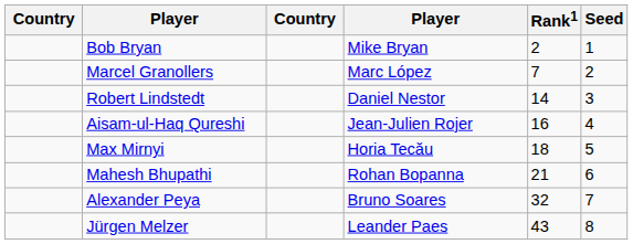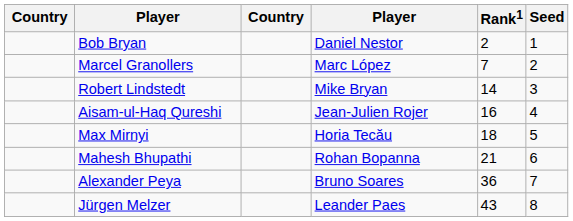 <table class="sortable wikitable">
 <tr>
 <th width="70">Country</th>
 <th width="175">Player</th>
 <th width="70">Country</th>
 <th width="175">Player</th>
 <th>Rank<sup>1</sup></th>
 <th>Seed</th>
 </tr>
 <tr>
 <td></td>
 <td><a href='#'>Bob Bryan</a></td>
 <td></td>
-<td><a href='#'>Mike Bryan</a></td>
+<td><a href='#'>Daniel Nestor</a></td>
 <td>2</td>
 <td>1</td>
 </tr>
 <tr>
 <td></td>
 <td><a href='#'>Marcel Granollers</a></td>
 <td></td>
 <td><a href='#'>Marc López</a></td>
 <td>7</td>
 <td>2</td>
 </tr>
 <tr>
 <td></td>
 <td><a href='#'>Robert Lindstedt</a></td>
 <td></td>
-<td><a href='#'>Daniel Nestor</a></td>
+<td><a href='#'>Mike Bryan</a></td>
 <td>14</td>
 <td>3</td>
 </tr>
 <tr>
 <td></td>
 <td><a href='#'>Aisam-ul-Haq Qureshi</a></td>
 <td></td>
 <td><a href='#'>Jean-Julien Rojer</a></td>
 <td>16</td>
 <td>4</td>
 </tr>
 <tr>
 <td></td>
 <td><a href='#'>Max Mirnyi</a></td>
 <td></td>
 <td><a href='#'>Horia Tecău</a></td>
 <td>18</td>
 <td>5</td>
 </tr>
 <tr>
 <td></td>
 <td><a href='#'>Mahesh Bhupathi</a></td>
 <td></td>
 <td><a href='#'>Rohan Bopanna</a></td>
 <td>21</td>
 <td>6</td>
 </tr>
 <tr>
 <td></td>
 <td><a href='#'>Alexander Peya</a></td>
 <td></td>
 <td><a href='#'>Bruno Soares</a></td>
-<td>32</td>
+<td>36</td>
 <td>7</td>
 </tr>
 <tr>
 <td></td>
 <td><a href='#'>Jürgen Melzer</a></td>
 <td></td>
 <td><a href='#'>Leander Paes</a></td>
 <td>43</td>
 <td>8</td>
 </tr>
 </table>
